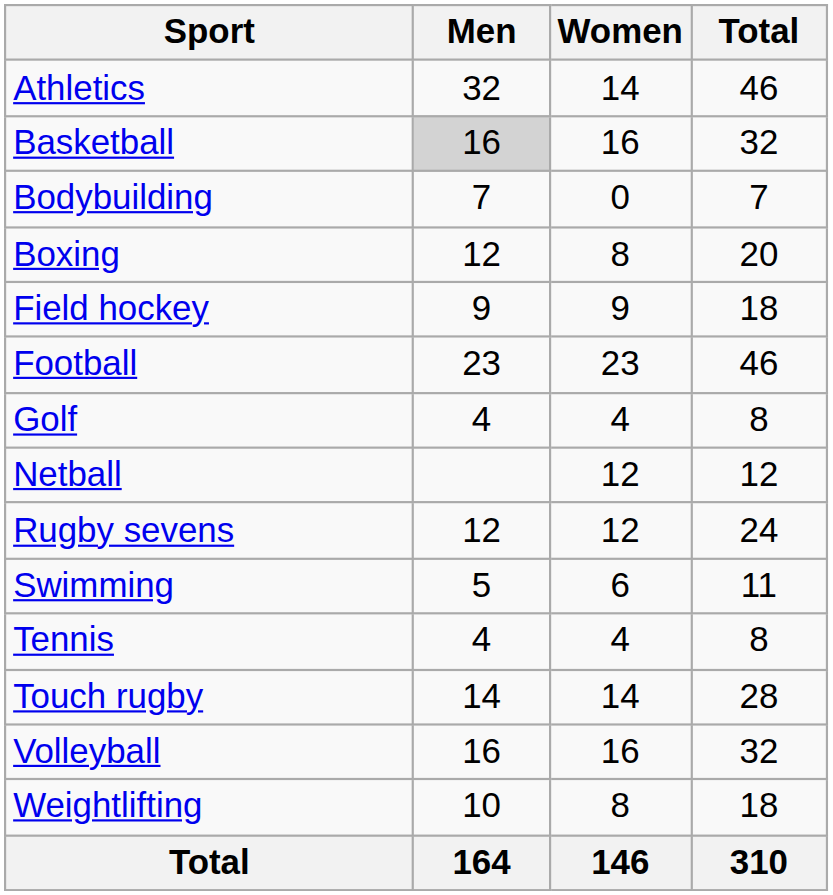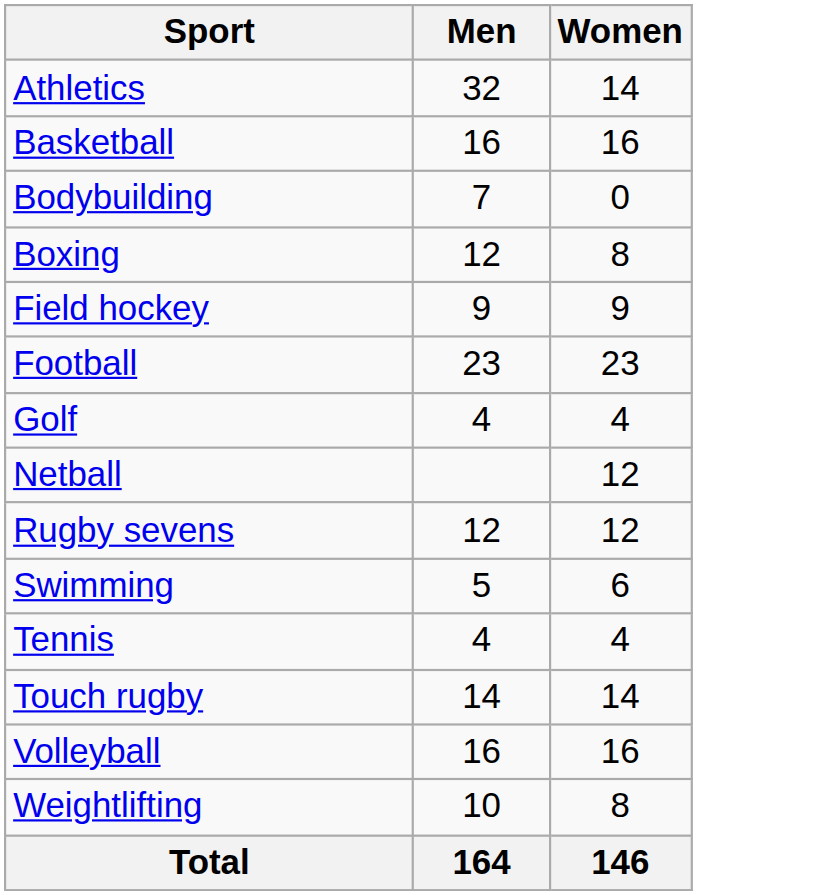 <table class="wikitable sortable" style="text-align:center;">
 <tr>
 <th width=180>Sport</th>
 <th width=55>Men</th>
 <th width=55>Women</th>
-<th width=55>Total</th>
 </tr>
 <tr>
 <td align=left><a href='#'>Athletics</a></td>
 <td>32</td>
 <td>14</td>
-<td>46</td>
 </tr>
 <tr>
 <td align=left><a href='#'>Basketball</a></td>
-<td style="background: lightgrey;">16</td>
 <td>16</td>
-<td>32</td>
+<td>16</td>
 </tr>
 <tr>
 <td align=left><a href='#'>Bodybuilding</a></td>
 <td>7</td>
 <td>0</td>
-<td>7</td>
 </tr>
 <tr>
 <td align=left><a href='#'>Boxing</a></td>
 <td>12</td>
 <td>8</td>
-<td>20</td>
 </tr>
 <tr>
 <td align=left><a href='#'>Field hockey</a></td>
 <td>9</td>
 <td>9</td>
-<td>18</td>
 </tr>
 <tr>
 <td align=left><a href='#'>Football</a></td>
 <td>23</td>
 <td>23</td>
-<td>46</td>
 </tr>
 <tr>
 <td align=left><a href='#'>Golf</a></td>
 <td>4</td>
 <td>4</td>
-<td>8</td>
 </tr>
 <tr>
 <td align=left><a href='#'>Netball</a></td>
 <td></td>
-<td>12</td>
 <td>12</td>
 </tr>
 <tr>
 <td align=left><a href='#'>Rugby sevens</a></td>
 <td>12</td>
 <td>12</td>
-<td>24</td>
 </tr>
 <tr>
 <td align=left><a href='#'>Swimming</a></td>
 <td>5</td>
 <td>6</td>
-<td>11</td>
 </tr>
 <tr>
 <td align=left><a href='#'>Tennis</a></td>
 <td>4</td>
 <td>4</td>
-<td>8</td>
 </tr>
 <tr>
 <td align=left><a href='#'>Touch rugby</a></td>
 <td>14</td>
 <td>14</td>
-<td>28</td>
 </tr>
 <tr>
 <td align=left><a href='#'>Volleyball</a></td>
 <td>16</td>
 <td>16</td>
-<td>32</td>
 </tr>
 <tr>
 <td align=left><a href='#'>Weightlifting</a></td>
 <td>10</td>
 <td>8</td>
-<td>18</td>
 </tr>
 <tr>
 <th>Total</th>
 <th>164</th>
 <th>146</th>
-<th>310</th>
 </tr>
 </table>
